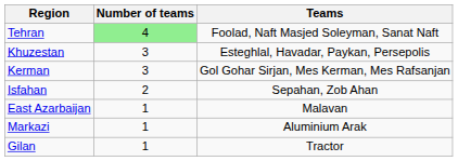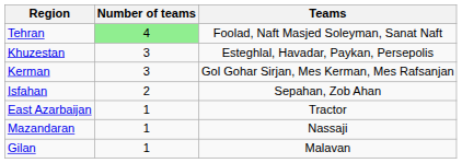 <table class="wikitable">
 <tr>
 <th>Region</th>
 <th>Number of teams</th>
 <th>Teams</th>
 </tr>
 <tr>
 <td><a href='#'>Tehran</a></td>
 <td align="center" style="background: lightgreen;">4</td>
 <td align="center">Foolad, Naft Masjed Soleyman, Sanat Naft</td>
 </tr>
 <tr>
 <td><a href='#'>Khuzestan</a></td>
 <td align="center">3</td>
 <td align="center">Esteghlal, Havadar, Paykan, Persepolis</td>
 </tr>
 <tr>
 <td><a href='#'>Kerman</a></td>
 <td align="center">3</td>
 <td align="center">Gol Gohar Sirjan, Mes Kerman, Mes Rafsanjan</td>
 </tr>
 <tr>
 <td><a href='#'>Isfahan</a></td>
 <td align="center">2</td>
 <td align="center">Sepahan, Zob Ahan</td>
 </tr>
 <tr>
 <td><a href='#'>East Azarbaijan</a></td>
 <td align="center">1</td>
-<td align="center">Malavan</td>
+<td align="center">Tractor</td>
 </tr>
 <tr>
-<td><a href='#'>Markazi</a></td>
+<td><a href='#'>Mazandaran</a></td>
 <td align="center">1</td>
-<td align="center">Aluminium Arak</td>
+<td align="center">Nassaji</td>
 </tr>
 <tr>
 <td><a href='#'>Gilan</a></td>
 <td align="center">1</td>
-<td align="center">Tractor</td>
+<td align="center">Malavan</td>
 </tr>
 </table>
